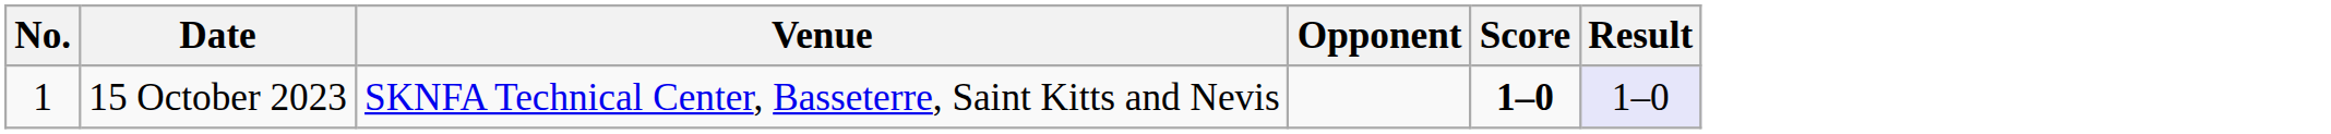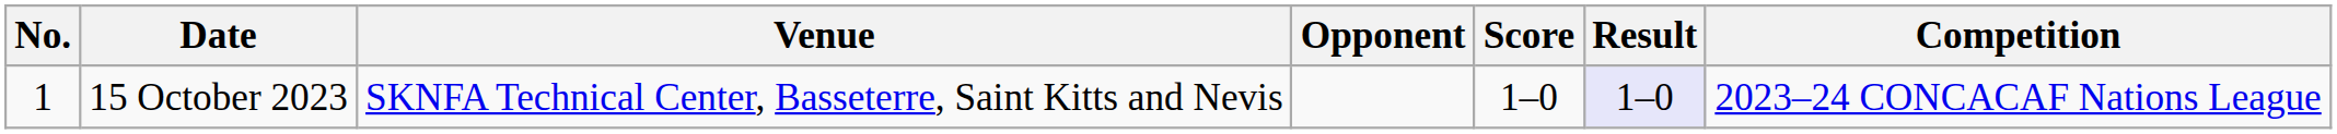 <table class="wikitable sortable">
 <tr>
 <th scope="col">No.</th>
 <th scope="col">Date</th>
 <th scope="col">Venue</th>
 <th scope="col">Opponent</th>
 <th scope="col">Score</th>
 <th scope="col">Result</th>
+<th scope="col">Competition</th>
 </tr>
 <tr>
 <td align="center">1</td>
 <td>15 October 2023</td>
 <td><a href='#'>SKNFA Technical Center</a>, <a href='#'>Basseterre</a>, Saint Kitts and Nevis</td>
 <td></td>
-<td align="center"><strong>1–0</strong></td>
+<td align="center">1–0</td>
 <td align="center" style="background: lavender;">1–0</td>
+<td><a href='#'>2023–24 CONCACAF Nations League</a></td>
 </tr>
 </table>
